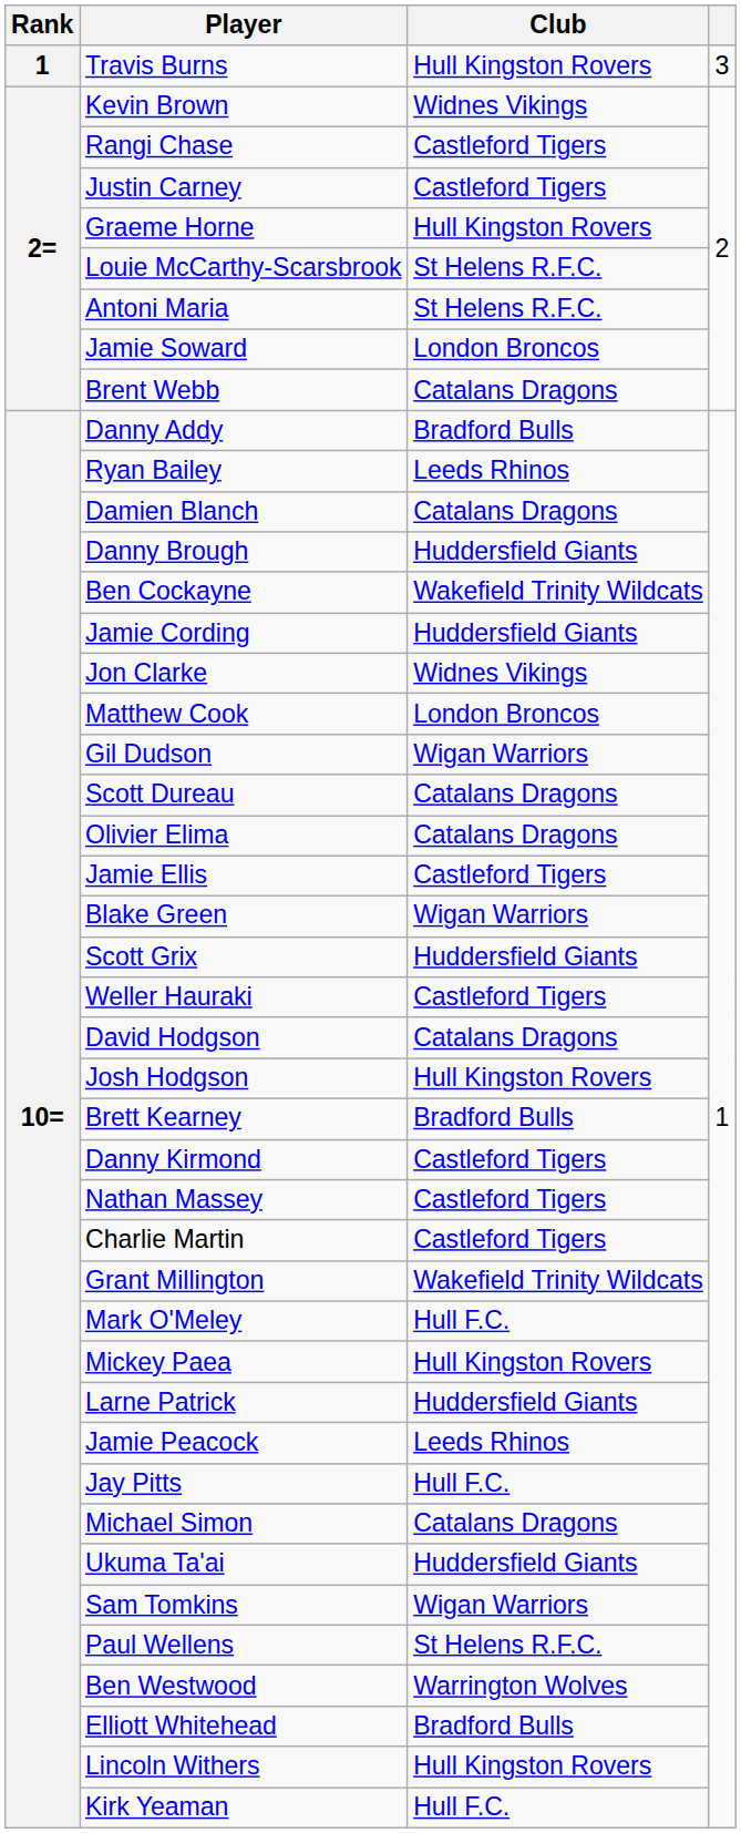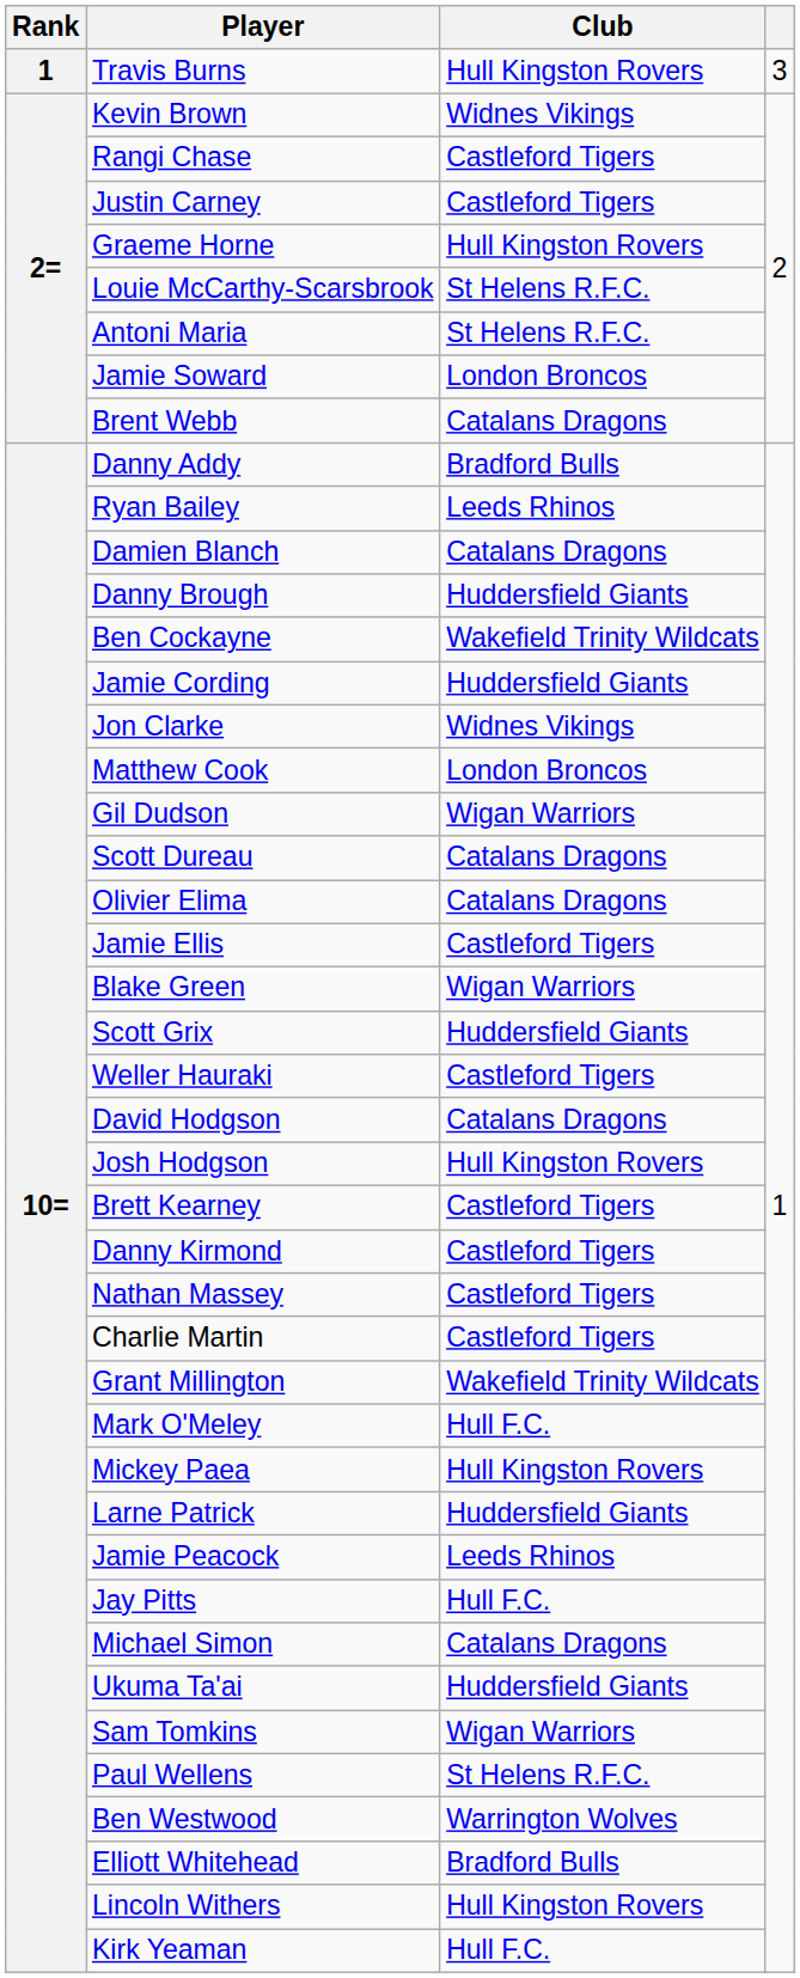 <table class="wikitable" style="text-align:center">
 <tr>
 <th>Rank</th>
 <th>Player</th>
 <th>Club</th>
 <th></th>
 </tr>
 <tr>
 <th>1</th>
 <td align="left"> <a href='#'>Travis Burns</a></td>
 <td align="left"> <a href='#'>Hull Kingston Rovers</a></td>
 <td>3</td>
 </tr>
 <tr>
 <th rowspan=8>2=</th>
 <td align="left"> <a href='#'>Kevin Brown</a></td>
 <td align="left"> <a href='#'>Widnes Vikings</a></td>
 <td rowspan=8>2</td>
 </tr>
 <tr>
 <td align="left"> <a href='#'>Rangi Chase</a></td>
 <td align="left"> <a href='#'>Castleford Tigers</a></td>
 </tr>
 <tr>
 <td align="left"> <a href='#'>Justin Carney</a></td>
 <td align="left"> <a href='#'>Castleford Tigers</a></td>
 </tr>
 <tr>
 <td align="left"> <a href='#'>Graeme Horne</a></td>
 <td align="left"> <a href='#'>Hull Kingston Rovers</a></td>
 </tr>
 <tr>
 <td align="left"> <a href='#'>Louie McCarthy-Scarsbrook</a></td>
 <td align="left"> <a href='#'>St Helens R.F.C.</a></td>
 </tr>
 <tr>
 <td align="left"> <a href='#'>Antoni Maria</a></td>
 <td align="left"> <a href='#'>St Helens R.F.C.</a></td>
 </tr>
 <tr>
 <td align="left"> <a href='#'>Jamie Soward</a></td>
 <td align="left"> <a href='#'>London Broncos</a></td>
 </tr>
 <tr>
 <td align="left"> <a href='#'>Brent Webb</a></td>
 <td align="left"> <a href='#'>Catalans Dragons</a></td>
 </tr>
 <tr>
 <th rowspan=35>10=</th>
 <td align="left"> <a href='#'>Danny Addy</a></td>
 <td align="left"> <a href='#'>Bradford Bulls</a></td>
 <td rowspan=35>1</td>
 </tr>
 <tr>
 <td align="left"> <a href='#'>Ryan Bailey</a></td>
 <td align="left"> <a href='#'>Leeds Rhinos</a></td>
 </tr>
 <tr>
 <td align="left"> <a href='#'>Damien Blanch</a></td>
 <td align="left"> <a href='#'>Catalans Dragons</a></td>
 </tr>
 <tr>
 <td align="left"> <a href='#'>Danny Brough</a></td>
 <td align="left"> <a href='#'>Huddersfield Giants</a></td>
 </tr>
 <tr>
 <td align="left"> <a href='#'>Ben Cockayne</a></td>
 <td align="left"> <a href='#'>Wakefield Trinity Wildcats</a></td>
 </tr>
 <tr>
 <td align="left"> <a href='#'>Jamie Cording</a></td>
 <td align="left"> <a href='#'>Huddersfield Giants</a></td>
 </tr>
 <tr>
 <td align="left"> <a href='#'>Jon Clarke</a></td>
 <td align="left"> <a href='#'>Widnes Vikings</a></td>
 </tr>
 <tr>
 <td align="left"> <a href='#'>Matthew Cook</a></td>
 <td align="left"> <a href='#'>London Broncos</a></td>
 </tr>
 <tr>
 <td align="left"> <a href='#'>Gil Dudson</a></td>
 <td align="left"> <a href='#'>Wigan Warriors</a></td>
 </tr>
 <tr>
 <td align="left"> <a href='#'>Scott Dureau</a></td>
 <td align="left"> <a href='#'>Catalans Dragons</a></td>
 </tr>
 <tr>
 <td align="left"> <a href='#'>Olivier Elima</a></td>
 <td align="left"> <a href='#'>Catalans Dragons</a></td>
 </tr>
 <tr>
 <td align="left"> <a href='#'>Jamie Ellis</a></td>
 <td align="left"> <a href='#'>Castleford Tigers</a></td>
 </tr>
 <tr>
 <td align="left"> <a href='#'>Blake Green</a></td>
 <td align="left"> <a href='#'>Wigan Warriors</a></td>
 </tr>
 <tr>
 <td align="left"> <a href='#'>Scott Grix</a></td>
 <td align="left"> <a href='#'>Huddersfield Giants</a></td>
 </tr>
 <tr>
 <td align="left"> <a href='#'>Weller Hauraki</a></td>
 <td align="left"> <a href='#'>Castleford Tigers</a></td>
 </tr>
 <tr>
 <td align="left"> <a href='#'>David Hodgson</a></td>
 <td align="left"> <a href='#'>Catalans Dragons</a></td>
 </tr>
 <tr>
 <td align="left"> <a href='#'>Josh Hodgson</a></td>
 <td align="left"> <a href='#'>Hull Kingston Rovers</a></td>
 </tr>
 <tr>
 <td align="left"> <a href='#'>Brett Kearney</a></td>
-<td align="left"> <a href='#'>Bradford Bulls</a></td>
+<td align="left"> <a href='#'>Castleford Tigers</a></td>
 </tr>
 <tr>
 <td align="left"> <a href='#'>Danny Kirmond</a></td>
 <td align="left"> <a href='#'>Castleford Tigers</a></td>
 </tr>
 <tr>
 <td align="left"> <a href='#'>Nathan Massey</a></td>
 <td align="left"> <a href='#'>Castleford Tigers</a></td>
 </tr>
 <tr>
 <td align="left"> Charlie Martin</td>
 <td align="left"> <a href='#'>Castleford Tigers</a></td>
 </tr>
 <tr>
 <td align="left"> <a href='#'>Grant Millington</a></td>
 <td align="left"> <a href='#'>Wakefield Trinity Wildcats</a></td>
 </tr>
 <tr>
 <td align="left"> <a href='#'>Mark O'Meley</a></td>
 <td align="left"> <a href='#'>Hull F.C.</a></td>
 </tr>
 <tr>
 <td align="left"> <a href='#'>Mickey Paea</a></td>
 <td align="left"> <a href='#'>Hull Kingston Rovers</a></td>
 </tr>
 <tr>
 <td align="left"> <a href='#'>Larne Patrick</a></td>
 <td align="left"> <a href='#'>Huddersfield Giants</a></td>
 </tr>
 <tr>
 <td align="left"> <a href='#'>Jamie Peacock</a></td>
 <td align="left"> <a href='#'>Leeds Rhinos</a></td>
 </tr>
 <tr>
 <td align="left"> <a href='#'>Jay Pitts</a></td>
 <td align="left"> <a href='#'>Hull F.C.</a></td>
 </tr>
 <tr>
 <td align="left"> <a href='#'>Michael Simon</a></td>
 <td align="left"> <a href='#'>Catalans Dragons</a></td>
 </tr>
 <tr>
 <td align="left"> <a href='#'>Ukuma Ta'ai</a></td>
 <td align="left"> <a href='#'>Huddersfield Giants</a></td>
 </tr>
 <tr>
 <td align="left"> <a href='#'>Sam Tomkins</a></td>
 <td align="left"> <a href='#'>Wigan Warriors</a></td>
 </tr>
 <tr>
 <td align="left"> <a href='#'>Paul Wellens</a></td>
 <td align="left"> <a href='#'>St Helens R.F.C.</a></td>
 </tr>
 <tr>
 <td align="left"> <a href='#'>Ben Westwood</a></td>
 <td align="left"> <a href='#'>Warrington Wolves</a></td>
 </tr>
 <tr>
 <td align="left"> <a href='#'>Elliott Whitehead</a></td>
 <td align="left"> <a href='#'>Bradford Bulls</a></td>
 </tr>
 <tr>
 <td align="left"> <a href='#'>Lincoln Withers</a></td>
 <td align="left"> <a href='#'>Hull Kingston Rovers</a></td>
 </tr>
 <tr>
 <td align="left"> <a href='#'>Kirk Yeaman</a></td>
 <td align="left"> <a href='#'>Hull F.C.</a></td>
 </tr>
 </table>
